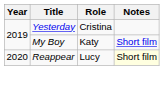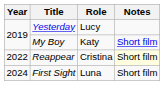 <table class="wikitable">
 <tr>
 <th>Year</th>
 <th>Title</th>
 <th>Role</th>
 <th>Notes</th>
 </tr>
 <tr>
 <td rowspan="2">2019</td>
 <td><em><a href='#'>Yesterday</a></em></td>
-<td>Cristina</td>
+<td>Lucy</td>
 <td></td>
 </tr>
 <tr>
 <td><em>My Boy</em></td>
 <td>Katy</td>
 <td><a href='#'>Short film</a></td>
 </tr>
 <tr>
-<td>2020</td>
+<td>2022</td>
 <td><em>Reappear</em></td>
-<td>Lucy</td>
+<td>Cristina</td>
 <td style="background: lightyellow;">Short film</td>
 </tr>
+<tr>
+<td>2024</td>
+<td><em>First Sight</em></td>
+<td>Luna</td>
+<td>Short film</td>
+</tr>
 </table>
